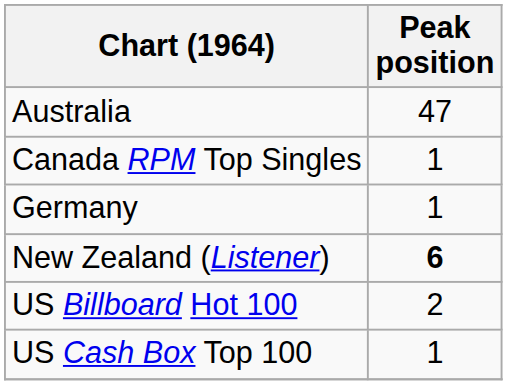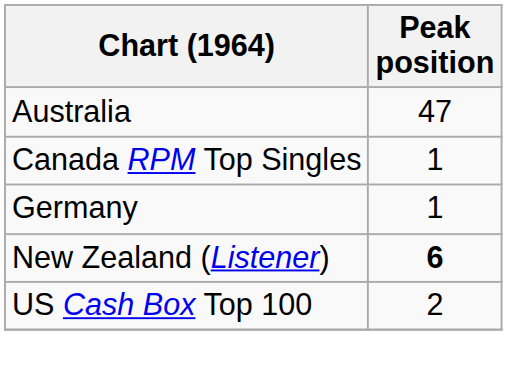 <table class="wikitable sortable">
 <tr>
 <th>Chart (1964)</th>
 <th>Peak<br>position</th>
 </tr>
 <tr>
 <td>Australia</td>
 <td style="text-align:center;">47</td>
 </tr>
 <tr>
 <td>Canada <em><a href='#'>RPM</a></em> Top Singles</td>
 <td style="text-align:center;">1</td>
 </tr>
 <tr>
 <td>Germany</td>
 <td style="text-align:center;">1</td>
 </tr>
 <tr>
 <td>New Zealand (<em><a href='#'>Listener</a></em>)</td>
 <td style="text-align:center;"><strong>6</strong></td>
 </tr>
 <tr>
-<td>US <em><a href='#'>Billboard</a></em> <a href='#'>Hot 100</a></td>
-<td style="text-align:center;">2</td>
-</tr>
-<tr>
 <td>US <a href='#'><em>Cash Box</em></a> Top 100</td>
-<td align="center">1</td>
+<td align="center">2</td>
 </tr>
 <tr>
 </tr>
 </table>
